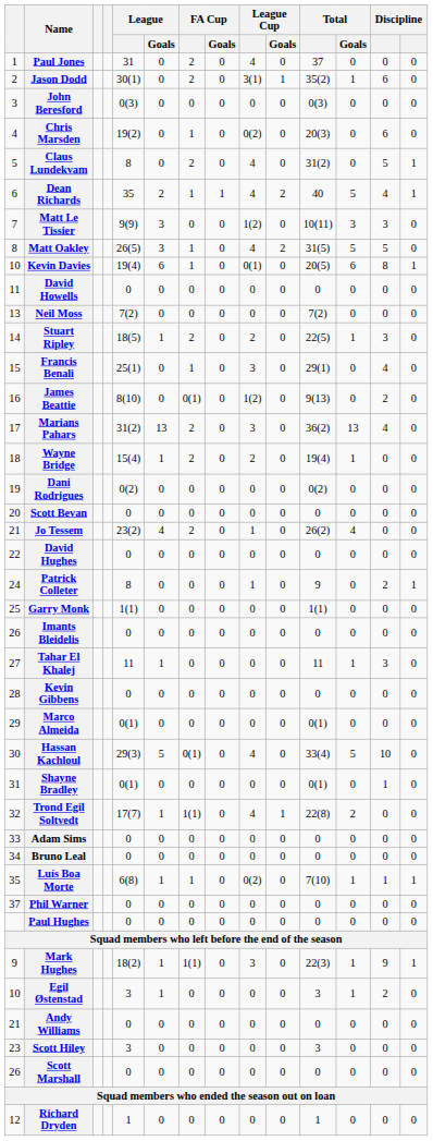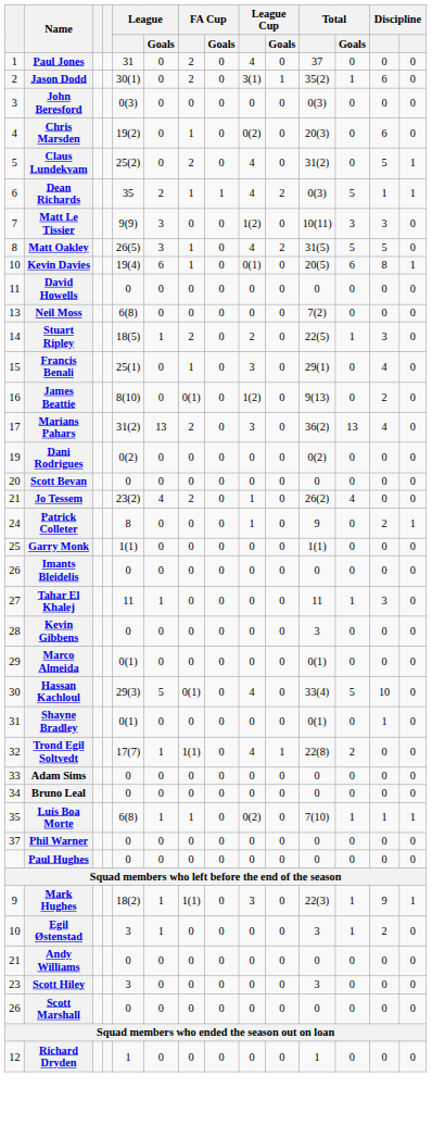 <table class="wikitable plainrowheaders" style="text-align:center;">
 <tr>
 <th scope="col" rowspan="2" style="width:4em;"></th>
 <th scope="col" rowspan="2" style="width:10em;">Name</th>
 <th scope="col" rowspan="2" style="width:4em;"></th>
 <th scope="col" rowspan="2" style="width:4em;"></th>
 <th scope="col" colspan="2">League</th>
 <th scope="col" colspan="2">FA Cup</th>
 <th scope="col" colspan="2">League Cup</th>
 <th scope="col" colspan="2">Total</th>
 <th scope="col" colspan="2">Discipline</th>
 </tr>
 <tr>
 <th scope="col" style="width:4em;"></th>
 <th scope="col" style="width:4em;">Goals</th>
 <th scope="col" style="width:4em;"></th>
 <th scope="col" style="width:4em;">Goals</th>
 <th scope="col" style="width:4em;"></th>
 <th scope="col" style="width:4em;">Goals</th>
 <th scope="col" style="width:4em;"></th>
 <th scope="col" style="width:4em;">Goals</th>
 <th scope="col" style="width:4em;"></th>
 <th scope="col" style="width:4em;"></th>
 </tr>
 <tr>
 <td>1</td>
 <th scope="row"><a href='#'>Paul Jones</a></th>
 <td></td>
 <td></td>
 <td>31</td>
 <td>0</td>
 <td>2</td>
 <td>0</td>
 <td>4</td>
 <td>0</td>
 <td>37</td>
 <td>0</td>
 <td>0</td>
 <td>0</td>
 </tr>
 <tr>
 <td>2</td>
 <th scope="row"><a href='#'>Jason Dodd</a></th>
 <td></td>
 <td></td>
 <td>30(1)</td>
 <td>0</td>
 <td>2</td>
 <td>0</td>
 <td>3(1)</td>
 <td>1</td>
 <td>35(2)</td>
 <td>1</td>
 <td>6</td>
 <td>0</td>
 </tr>
 <tr>
 <td>3</td>
 <th scope="row"><a href='#'>John Beresford</a></th>
 <td></td>
 <td></td>
 <td>0(3)</td>
 <td>0</td>
 <td>0</td>
 <td>0</td>
 <td>0</td>
 <td>0</td>
 <td>0(3)</td>
 <td>0</td>
 <td>0</td>
 <td>0</td>
 </tr>
 <tr>
 <td>4</td>
 <th scope="row"><a href='#'>Chris Marsden</a></th>
 <td></td>
 <td></td>
 <td>19(2)</td>
 <td>0</td>
 <td>1</td>
 <td>0</td>
 <td>0(2)</td>
 <td>0</td>
 <td>20(3)</td>
 <td>0</td>
 <td>6</td>
 <td>0</td>
 </tr>
 <tr>
 <td>5</td>
 <th scope="row"><a href='#'>Claus Lundekvam</a></th>
 <td></td>
 <td></td>
-<td>8</td>
+<td>25(2)</td>
 <td>0</td>
 <td>2</td>
 <td>0</td>
 <td>4</td>
 <td>0</td>
 <td>31(2)</td>
 <td>0</td>
 <td>5</td>
 <td>1</td>
 </tr>
 <tr>
 <td>6</td>
 <th scope="row"><a href='#'>Dean Richards</a></th>
 <td></td>
 <td></td>
 <td>35</td>
 <td>2</td>
 <td>1</td>
 <td>1</td>
 <td>4</td>
 <td>2</td>
-<td>40</td>
+<td>0(3)</td>
 <td>5</td>
-<td>4</td>
+<td>1</td>
 <td>1</td>
 </tr>
 <tr>
 <td>7</td>
 <th scope="row"><a href='#'>Matt Le Tissier</a></th>
 <td></td>
 <td></td>
 <td>9(9)</td>
 <td>3</td>
 <td>0</td>
 <td>0</td>
 <td>1(2)</td>
 <td>0</td>
 <td>10(11)</td>
 <td>3</td>
 <td>3</td>
 <td>0</td>
 </tr>
 <tr>
 <td>8</td>
 <th scope="row"><a href='#'>Matt Oakley</a></th>
 <td></td>
 <td></td>
 <td>26(5)</td>
 <td>3</td>
 <td>1</td>
 <td>0</td>
 <td>4</td>
 <td>2</td>
 <td>31(5)</td>
 <td>5</td>
 <td>5</td>
 <td>0</td>
 </tr>
 <tr>
 <td>10</td>
 <th scope="row"><a href='#'>Kevin Davies</a></th>
 <td></td>
 <td></td>
 <td>19(4)</td>
 <td>6</td>
 <td>1</td>
 <td>0</td>
 <td>0(1)</td>
 <td>0</td>
 <td>20(5)</td>
 <td>6</td>
 <td>8</td>
 <td>1</td>
 </tr>
 <tr>
 <td>11</td>
 <th scope="row"><a href='#'>David Howells</a></th>
 <td></td>
 <td></td>
 <td>0</td>
 <td>0</td>
 <td>0</td>
 <td>0</td>
 <td>0</td>
 <td>0</td>
 <td>0</td>
 <td>0</td>
 <td>0</td>
 <td>0</td>
 </tr>
 <tr>
 <td>13</td>
 <th scope="row"><a href='#'>Neil Moss</a></th>
 <td></td>
 <td></td>
-<td>7(2)</td>
+<td>6(8)</td>
 <td>0</td>
 <td>0</td>
 <td>0</td>
 <td>0</td>
 <td>0</td>
 <td>7(2)</td>
 <td>0</td>
 <td>0</td>
 <td>0</td>
 </tr>
 <tr>
 <td>14</td>
 <th scope="row"><a href='#'>Stuart Ripley</a></th>
 <td></td>
 <td></td>
 <td>18(5)</td>
 <td>1</td>
 <td>2</td>
 <td>0</td>
 <td>2</td>
 <td>0</td>
 <td>22(5)</td>
 <td>1</td>
 <td>3</td>
 <td>0</td>
 </tr>
 <tr>
 <td>15</td>
 <th scope="row"><a href='#'>Francis Benali</a></th>
 <td></td>
 <td></td>
 <td>25(1)</td>
 <td>0</td>
 <td>1</td>
 <td>0</td>
 <td>3</td>
 <td>0</td>
 <td>29(1)</td>
 <td>0</td>
 <td>4</td>
 <td>0</td>
 </tr>
 <tr>
 <td>16</td>
 <th scope="row"><a href='#'>James Beattie</a></th>
 <td></td>
 <td></td>
 <td>8(10)</td>
 <td>0</td>
 <td>0(1)</td>
 <td>0</td>
 <td>1(2)</td>
 <td>0</td>
 <td>9(13)</td>
 <td>0</td>
 <td>2</td>
 <td>0</td>
 </tr>
 <tr>
 <td>17</td>
 <th scope="row"><a href='#'>Marians Pahars</a></th>
 <td></td>
 <td></td>
 <td>31(2)</td>
 <td>13</td>
 <td>2</td>
 <td>0</td>
 <td>3</td>
 <td>0</td>
 <td>36(2)</td>
 <td>13</td>
 <td>4</td>
 <td>0</td>
 </tr>
 <tr>
-<td>18</td>
-<th scope="row"><a href='#'>Wayne Bridge</a></th>
-<td></td>
-<td></td>
-<td>15(4)</td>
-<td>1</td>
-<td>2</td>
-<td>0</td>
-<td>2</td>
-<td>0</td>
-<td>19(4)</td>
-<td>1</td>
-<td>0</td>
-<td>0</td>
-</tr>
-<tr>
 <td>19</td>
 <th scope="row"><a href='#'>Dani Rodrigues</a></th>
 <td></td>
 <td></td>
 <td>0(2)</td>
 <td>0</td>
 <td>0</td>
 <td>0</td>
 <td>0</td>
 <td>0</td>
 <td>0(2)</td>
 <td>0</td>
 <td>0</td>
 <td>0</td>
 </tr>
 <tr>
 <td>20</td>
 <th scope="row"><a href='#'>Scott Bevan</a></th>
 <td></td>
 <td></td>
 <td>0</td>
 <td>0</td>
 <td>0</td>
 <td>0</td>
 <td>0</td>
 <td>0</td>
 <td>0</td>
 <td>0</td>
 <td>0</td>
 <td>0</td>
 </tr>
 <tr>
 <td>21</td>
 <th scope="row"><a href='#'>Jo Tessem</a></th>
 <td></td>
 <td></td>
 <td>23(2)</td>
 <td>4</td>
 <td>2</td>
 <td>0</td>
 <td>1</td>
 <td>0</td>
 <td>26(2)</td>
 <td>4</td>
-<td>0</td>
-<td>0</td>
-</tr>
-<tr>
-<td>22</td>
-<th scope="row"><a href='#'>David Hughes</a></th>
-<td></td>
-<td></td>
-<td>0</td>
-<td>0</td>
-<td>0</td>
-<td>0</td>
-<td>0</td>
-<td>0</td>
-<td>0</td>
-<td>0</td>
 <td>0</td>
 <td>0</td>
 </tr>
 <tr>
 <td>24</td>
 <th scope="row"><a href='#'>Patrick Colleter</a></th>
 <td></td>
 <td></td>
 <td>8</td>
 <td>0</td>
 <td>0</td>
 <td>0</td>
 <td>1</td>
 <td>0</td>
 <td>9</td>
 <td>0</td>
 <td>2</td>
 <td>1</td>
 </tr>
 <tr>
 <td>25</td>
 <th scope="row"><a href='#'>Garry Monk</a></th>
 <td></td>
 <td></td>
 <td>1(1)</td>
 <td>0</td>
 <td>0</td>
 <td>0</td>
 <td>0</td>
 <td>0</td>
 <td>1(1)</td>
 <td>0</td>
 <td>0</td>
 <td>0</td>
 </tr>
 <tr>
 <td>26</td>
 <th scope="row"><a href='#'>Imants Bleidelis</a></th>
 <td></td>
 <td></td>
 <td>0</td>
 <td>0</td>
 <td>0</td>
 <td>0</td>
 <td>0</td>
 <td>0</td>
 <td>0</td>
 <td>0</td>
 <td>0</td>
 <td>0</td>
 </tr>
 <tr>
 <td>27</td>
 <th scope="row"><a href='#'>Tahar El Khalej</a></th>
 <td></td>
 <td></td>
 <td>11</td>
 <td>1</td>
 <td>0</td>
 <td>0</td>
 <td>0</td>
 <td>0</td>
 <td>11</td>
 <td>1</td>
 <td>3</td>
 <td>0</td>
 </tr>
 <tr>
 <td>28</td>
 <th scope="row"><a href='#'>Kevin Gibbens</a></th>
 <td></td>
 <td></td>
 <td>0</td>
 <td>0</td>
 <td>0</td>
 <td>0</td>
 <td>0</td>
 <td>0</td>
-<td>0</td>
+<td>3</td>
 <td>0</td>
 <td>0</td>
 <td>0</td>
 </tr>
 <tr>
 <td>29</td>
 <th scope="row"><a href='#'>Marco Almeida</a></th>
 <td></td>
 <td></td>
 <td>0(1)</td>
 <td>0</td>
 <td>0</td>
 <td>0</td>
 <td>0</td>
 <td>0</td>
 <td>0(1)</td>
 <td>0</td>
 <td>0</td>
 <td>0</td>
 </tr>
 <tr>
 <td>30</td>
 <th scope="row"><a href='#'>Hassan Kachloul</a></th>
 <td></td>
 <td></td>
 <td>29(3)</td>
 <td>5</td>
 <td>0(1)</td>
 <td>0</td>
 <td>4</td>
 <td>0</td>
 <td>33(4)</td>
 <td>5</td>
 <td>10</td>
 <td>0</td>
 </tr>
 <tr>
 <td>31</td>
 <th scope="row"><a href='#'>Shayne Bradley</a></th>
 <td></td>
 <td></td>
 <td>0(1)</td>
 <td>0</td>
 <td>0</td>
 <td>0</td>
 <td>0</td>
 <td>0</td>
 <td>0(1)</td>
 <td>0</td>
 <td>1</td>
 <td>0</td>
 </tr>
 <tr>
 <td>32</td>
 <th scope="row"><a href='#'>Trond Egil Soltvedt</a></th>
 <td></td>
 <td></td>
 <td>17(7)</td>
 <td>1</td>
 <td>1(1)</td>
 <td>0</td>
 <td>4</td>
 <td>1</td>
 <td>22(8)</td>
 <td>2</td>
 <td>0</td>
 <td>0</td>
 </tr>
 <tr>
 <td>33</td>
 <th scope="row">Adam Sims</th>
 <td></td>
 <td></td>
 <td>0</td>
 <td>0</td>
 <td>0</td>
 <td>0</td>
 <td>0</td>
 <td>0</td>
 <td>0</td>
 <td>0</td>
 <td>0</td>
 <td>0</td>
 </tr>
 <tr>
 <td>34</td>
 <th scope="row">Bruno Leal</th>
 <td></td>
 <td></td>
 <td>0</td>
 <td>0</td>
 <td>0</td>
 <td>0</td>
 <td>0</td>
 <td>0</td>
 <td>0</td>
 <td>0</td>
 <td>0</td>
 <td>0</td>
 </tr>
 <tr>
 <td>35</td>
 <th scope="row"><a href='#'>Luís Boa Morte</a></th>
 <td></td>
 <td></td>
 <td>6(8)</td>
 <td>1</td>
 <td>1</td>
 <td>0</td>
 <td>0(2)</td>
 <td>0</td>
 <td>7(10)</td>
 <td>1</td>
 <td>1</td>
 <td>1</td>
 </tr>
 <tr>
 <td>37</td>
 <th scope="row"><a href='#'>Phil Warner</a></th>
 <td></td>
 <td></td>
 <td>0</td>
 <td>0</td>
 <td>0</td>
 <td>0</td>
 <td>0</td>
 <td>0</td>
 <td>0</td>
 <td>0</td>
 <td>0</td>
 <td>0</td>
 </tr>
 <tr>
 <td></td>
 <th scope="row"><a href='#'>Paul Hughes</a></th>
 <td></td>
 <td></td>
 <td>0</td>
 <td>0</td>
 <td>0</td>
 <td>0</td>
 <td>0</td>
 <td>0</td>
 <td>0</td>
 <td>0</td>
 <td>0</td>
 <td>0</td>
 </tr>
 <tr>
 <th scope="col" colspan="14">Squad members who left before the end of the season</th>
 </tr>
 <tr>
 <td>9</td>
 <th scope="row"><a href='#'>Mark Hughes</a></th>
 <td></td>
 <td></td>
 <td>18(2)</td>
 <td>1</td>
 <td>1(1)</td>
 <td>0</td>
 <td>3</td>
 <td>0</td>
 <td>22(3)</td>
 <td>1</td>
 <td>9</td>
 <td>1</td>
 </tr>
 <tr>
 <td>10</td>
 <th scope="row"><a href='#'>Egil Østenstad</a></th>
 <td></td>
 <td></td>
 <td>3</td>
 <td>1</td>
 <td>0</td>
 <td>0</td>
 <td>0</td>
 <td>0</td>
 <td>3</td>
 <td>1</td>
 <td>2</td>
 <td>0</td>
 </tr>
 <tr>
 <td>21</td>
 <th scope="row"><a href='#'>Andy Williams</a></th>
 <td></td>
 <td></td>
 <td>0</td>
 <td>0</td>
 <td>0</td>
 <td>0</td>
 <td>0</td>
 <td>0</td>
 <td>0</td>
 <td>0</td>
 <td>0</td>
 <td>0</td>
 </tr>
 <tr>
 <td>23</td>
 <th scope="row"><a href='#'>Scott Hiley</a></th>
 <td></td>
 <td></td>
 <td>3</td>
 <td>0</td>
 <td>0</td>
 <td>0</td>
 <td>0</td>
 <td>0</td>
 <td>3</td>
 <td>0</td>
 <td>0</td>
 <td>0</td>
 </tr>
 <tr>
 <td>26</td>
 <th scope="row"><a href='#'>Scott Marshall</a></th>
 <td></td>
 <td></td>
 <td>0</td>
 <td>0</td>
 <td>0</td>
 <td>0</td>
 <td>0</td>
 <td>0</td>
 <td>0</td>
 <td>0</td>
 <td>0</td>
 <td>0</td>
 </tr>
 <tr>
 <th scope="col" colspan="14">Squad members who ended the season out on loan</th>
 </tr>
 <tr>
 <td>12</td>
 <th scope="row"><a href='#'>Richard Dryden</a></th>
 <td></td>
 <td></td>
 <td>1</td>
 <td>0</td>
 <td>0</td>
 <td>0</td>
 <td>0</td>
 <td>0</td>
 <td>1</td>
 <td>0</td>
 <td>0</td>
 <td>0</td>
 </tr>
 </table>
